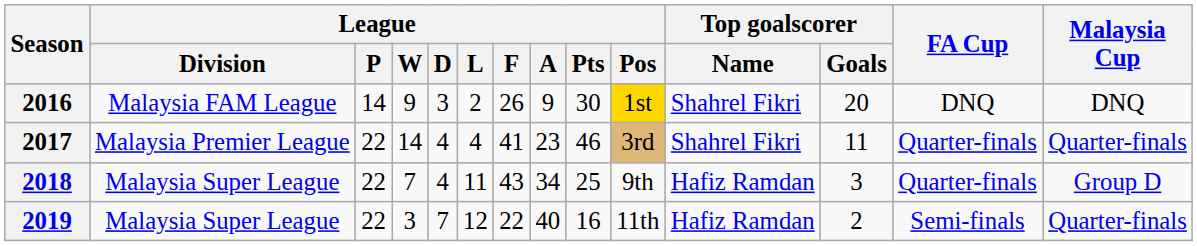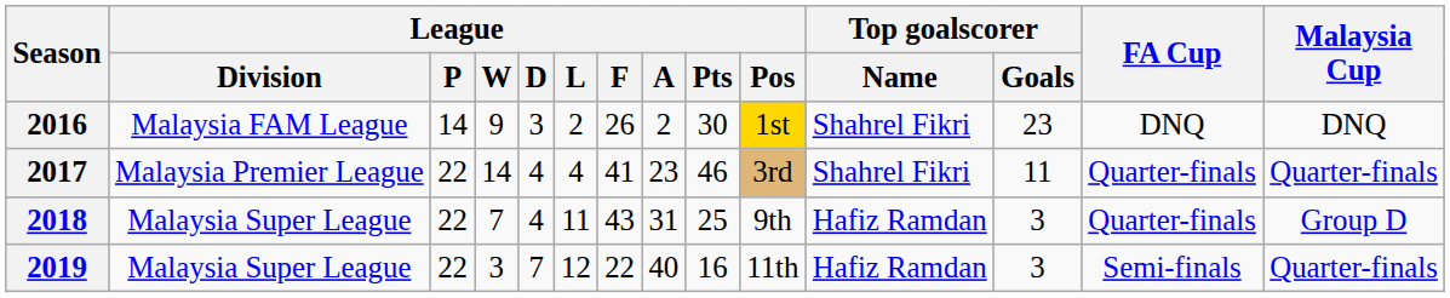 <table class="wikitable" style="text-align: center">
 <tr>
 <th rowspan=2>Season</th>
 <th colspan=9>League</th>
 <th colspan=2>Top goalscorer</th>
 <th rowspan=2><a href='#'>FA Cup</a></th>
 <th rowspan=2><a href='#'>Malaysia<br>Cup</a></th>
 </tr>
 <tr>
 <th>Division</th>
 <th>P</th>
 <th>W</th>
 <th>D</th>
 <th>L</th>
 <th>F</th>
 <th>A</th>
 <th>Pts</th>
 <th>Pos</th>
 <th>Name</th>
 <th>Goals</th>
 </tr>
 <tr>
 <th>2016</th>
 <td><a href='#'>Malaysia FAM League</a></td>
 <td>14</td>
 <td>9</td>
 <td>3</td>
 <td>2</td>
 <td>26</td>
-<td>9</td>
+<td>2</td>
 <td>30</td>
 <td bgcolor=Gold>1st</td>
 <td align=left> <a href='#'>Shahrel Fikri</a></td>
-<td>20</td>
+<td>23</td>
 <td>DNQ</td>
 <td>DNQ</td>
 </tr>
 <tr>
 <th>2017</th>
 <td><a href='#'>Malaysia Premier League</a></td>
 <td>22</td>
 <td>14</td>
 <td>4</td>
 <td>4</td>
 <td>41</td>
 <td>23</td>
 <td>46</td>
 <td style="background:#deb678;">3rd</td>
 <td align=left> <a href='#'>Shahrel Fikri</a></td>
 <td>11</td>
 <td><a href='#'>Quarter-finals</a></td>
 <td><a href='#'>Quarter-finals</a></td>
 </tr>
 <tr>
 <th><a href='#'>2018</a></th>
 <td><a href='#'>Malaysia Super League</a></td>
 <td>22</td>
 <td>7</td>
 <td>4</td>
 <td>11</td>
 <td>43</td>
-<td>34</td>
+<td>31</td>
 <td>25</td>
 <td style=>9th</td>
 <td align=left> <a href='#'>Hafiz Ramdan</a></td>
 <td>3</td>
 <td><a href='#'>Quarter-finals</a></td>
 <td><a href='#'>Group D</a></td>
 </tr>
 <tr>
 <th><a href='#'>2019</a></th>
 <td><a href='#'>Malaysia Super League</a></td>
 <td>22</td>
 <td>3</td>
 <td>7</td>
 <td>12</td>
 <td>22</td>
 <td>40</td>
 <td>16</td>
 <td style=>11th</td>
 <td align=left> <a href='#'>Hafiz Ramdan</a></td>
-<td>2</td>
+<td>3</td>
 <td><a href='#'>Semi-finals</a></td>
 <td><a href='#'>Quarter-finals</a></td>
 </tr>
 </table>
